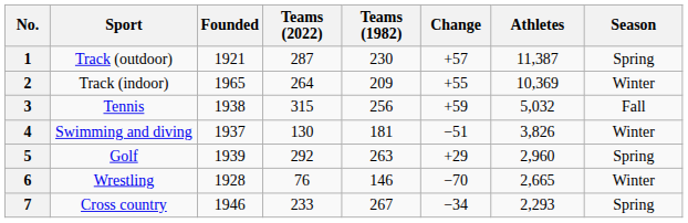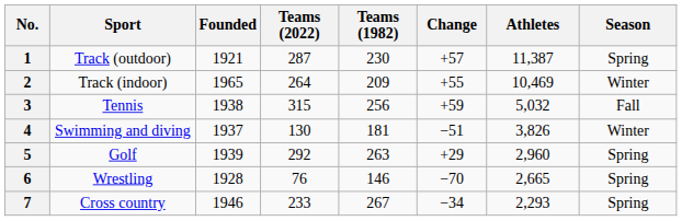 <table class="wikitable sortable" style="text-align: center">
 <tr>
 <th width=40>No.</th>
 <th width=145>Sport</th>
 <th width=50>Founded</th>
 <th width=75>Teams (2022)</th>
 <th width=75>Teams (1982)</th>
 <th width=65>Change</th>
 <th width=90>Athletes</th>
 <th width=95>Season</th>
 </tr>
 <tr>
 <th>1</th>
 <td><a href='#'>Track</a> (outdoor)</td>
 <td>1921</td>
 <td>287</td>
 <td>230</td>
 <td>+57</td>
 <td>11,387</td>
 <td>Spring</td>
 </tr>
 <tr>
 <th>2</th>
 <td>Track (indoor)</td>
 <td>1965</td>
 <td>264</td>
 <td>209</td>
 <td>+55</td>
-<td>10,369</td>
+<td>10,469</td>
 <td>Winter</td>
 </tr>
 <tr>
 <th>3</th>
 <td align=center><a href='#'>Tennis</a></td>
 <td>1938</td>
 <td align=center>315</td>
 <td>256</td>
 <td>+59</td>
 <td align=center>5,032</td>
 <td>Fall</td>
 </tr>
 <tr>
 <th>4</th>
 <td align=center><a href='#'>Swimming and diving</a></td>
 <td>1937</td>
 <td align=center>130</td>
 <td>181</td>
 <td>−51</td>
 <td align=center>3,826</td>
 <td>Winter</td>
 </tr>
 <tr>
 <th>5</th>
 <td align=center><a href='#'>Golf</a></td>
 <td>1939</td>
 <td align=center>292</td>
 <td>263</td>
 <td>+29</td>
 <td align=center>2,960</td>
 <td>Spring</td>
 </tr>
 <tr>
 <th>6</th>
 <td align=center><a href='#'>Wrestling</a></td>
 <td>1928</td>
 <td align=center>76</td>
 <td>146</td>
 <td>−70</td>
 <td align=center>2,665</td>
-<td>Winter</td>
+<td>Spring</td>
 </tr>
 <tr>
 <th>7</th>
 <td align=center><a href='#'>Cross country</a></td>
 <td>1946</td>
 <td align=center>233</td>
 <td>267</td>
 <td>−34</td>
 <td align=center>2,293</td>
 <td>Spring</td>
 </tr>
 </table>
